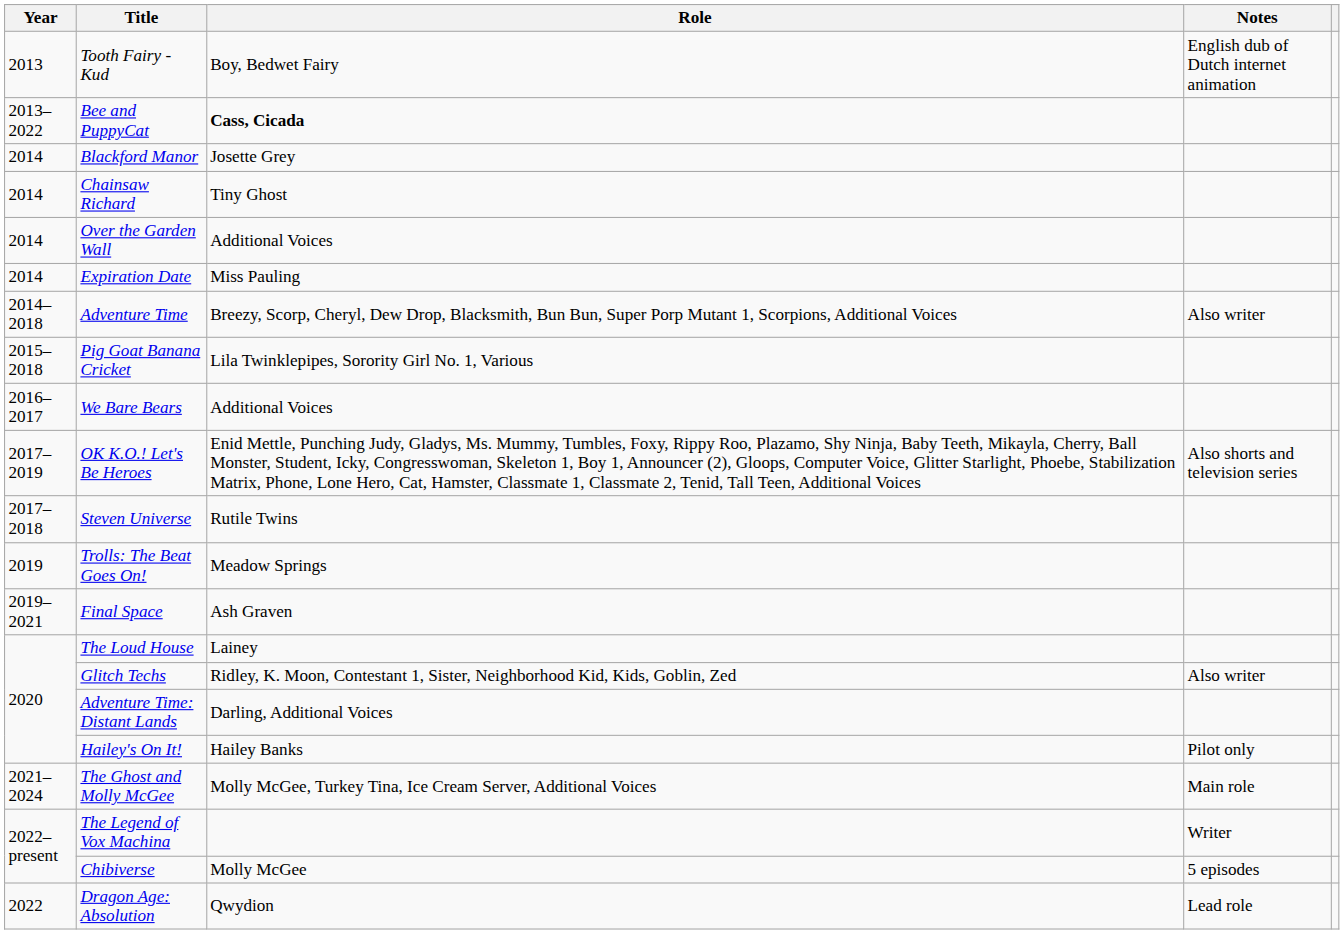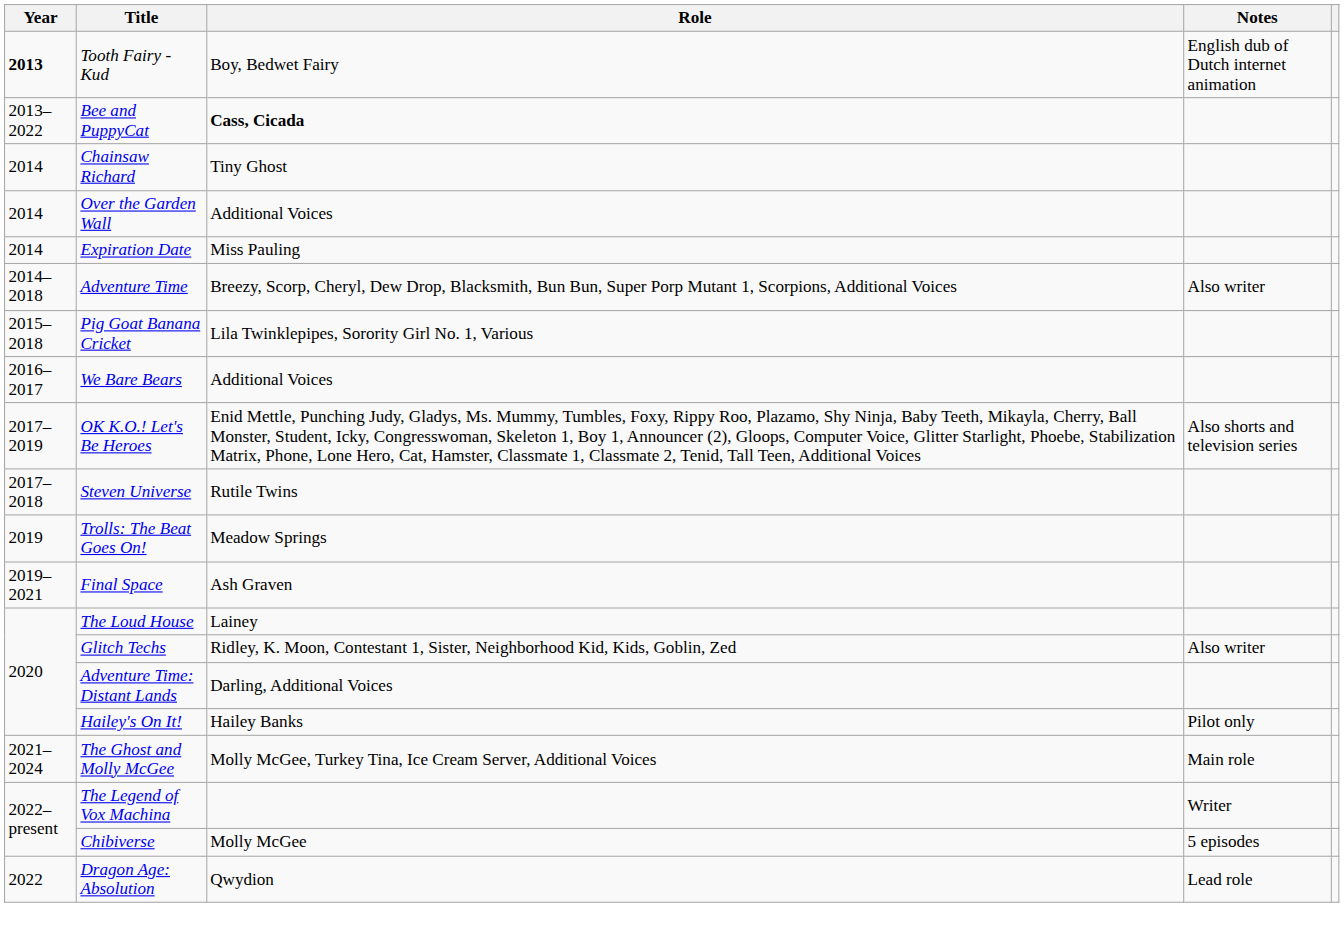 <table class="wikitable sortable">
 <tr>
 <th>Year</th>
 <th>Title</th>
 <th>Role</th>
 <th class="unsortable">Notes</th>
 <th class="unsortable"></th>
 </tr>
 <tr>
-<td>2013</td>
+<td><strong>2013</strong></td>
 <td><em>Tooth Fairy - Kud</em></td>
 <td>Boy, Bedwet Fairy</td>
 <td>English dub of Dutch internet animation</td>
 <td></td>
 </tr>
 <tr>
 <td>2013–2022</td>
 <td><em><a href='#'>Bee and PuppyCat</a></em></td>
 <td><strong>Cass, Cicada</strong></td>
-<td></td>
-<td></td>
-</tr>
-<tr>
-<td>2014</td>
-<td><em><a href='#'>Blackford Manor</a></em></td>
-<td>Josette Grey</td>
 <td></td>
 <td></td>
 </tr>
 <tr>
 <td>2014</td>
 <td><em><a href='#'>Chainsaw Richard</a></em></td>
 <td>Tiny Ghost</td>
 <td></td>
 <td></td>
 </tr>
 <tr>
 <td>2014</td>
 <td><em><a href='#'>Over the Garden Wall</a></em></td>
 <td>Additional Voices</td>
 <td></td>
 <td></td>
 </tr>
 <tr>
 <td>2014</td>
 <td><em><a href='#'>Expiration Date</a></em></td>
 <td>Miss Pauling</td>
 <td></td>
 <td></td>
 </tr>
 <tr>
 <td>2014–2018</td>
 <td><em><a href='#'>Adventure Time</a></em></td>
 <td>Breezy, Scorp, Cheryl, Dew Drop, Blacksmith, Bun Bun, Super Porp Mutant 1, Scorpions, Additional Voices</td>
 <td>Also writer</td>
 <td></td>
 </tr>
 <tr>
 <td>2015–2018</td>
 <td><em><a href='#'>Pig Goat Banana Cricket</a></em></td>
 <td>Lila Twinklepipes, Sorority Girl No. 1, Various</td>
 <td></td>
 <td></td>
 </tr>
 <tr>
 <td>2016–2017</td>
 <td><em><a href='#'>We Bare Bears</a></em></td>
 <td>Additional Voices</td>
 <td></td>
 <td></td>
 </tr>
 <tr>
 <td>2017–2019</td>
 <td><em><a href='#'>OK K.O.! Let's Be Heroes</a></em></td>
 <td>Enid Mettle, Punching Judy, Gladys, Ms. Mummy, Tumbles, Foxy, Rippy Roo, Plazamo, Shy Ninja, Baby Teeth, Mikayla, Cherry, Ball Monster, Student, Icky, Congresswoman, Skeleton 1, Boy 1, Announcer (2), Gloops, Computer Voice, Glitter Starlight, Phoebe, Stabilization Matrix, Phone, Lone Hero, Cat, Hamster, Classmate 1, Classmate 2, Tenid, Tall Teen, Additional Voices</td>
 <td>Also shorts and television series</td>
 <td></td>
 </tr>
 <tr>
 <td>2017–2018</td>
 <td><em><a href='#'>Steven Universe</a></em></td>
 <td>Rutile Twins</td>
 <td></td>
 <td></td>
 </tr>
 <tr>
 <td>2019</td>
 <td><em><a href='#'>Trolls: The Beat Goes On!</a></em></td>
 <td>Meadow Springs</td>
 <td></td>
 <td></td>
 </tr>
 <tr>
 <td>2019–2021</td>
 <td><em><a href='#'>Final Space</a></em></td>
 <td>Ash Graven</td>
 <td></td>
 <td></td>
 </tr>
 <tr>
 <td rowspan="4">2020</td>
 <td><em><a href='#'>The Loud House</a></em></td>
 <td>Lainey</td>
 <td></td>
 <td></td>
 </tr>
 <tr>
 <td><em><a href='#'>Glitch Techs</a></em></td>
 <td>Ridley, K. Moon, Contestant 1, Sister, Neighborhood Kid, Kids, Goblin, Zed</td>
 <td>Also writer</td>
 <td></td>
 </tr>
 <tr>
 <td><em><a href='#'>Adventure Time: Distant Lands</a></em></td>
 <td>Darling, Additional Voices</td>
 <td></td>
 <td></td>
 </tr>
 <tr>
 <td><em><a href='#'>Hailey's On It!</a></em></td>
 <td>Hailey Banks</td>
 <td>Pilot only</td>
 <td></td>
 </tr>
 <tr>
 <td>2021–2024</td>
 <td><em><a href='#'>The Ghost and Molly McGee</a></em></td>
 <td>Molly McGee, Turkey Tina, Ice Cream Server, Additional Voices</td>
 <td>Main role</td>
 <td></td>
 </tr>
 <tr>
 <td rowspan="2">2022–present</td>
 <td><em><a href='#'>The Legend of Vox Machina</a></em></td>
 <td></td>
 <td>Writer</td>
 <td></td>
 </tr>
 <tr>
 <td><em><a href='#'>Chibiverse</a></em></td>
 <td>Molly McGee</td>
 <td>5 episodes</td>
 <td></td>
 </tr>
 <tr>
 <td>2022</td>
 <td><em><a href='#'>Dragon Age: Absolution</a></em></td>
 <td>Qwydion</td>
 <td>Lead role</td>
 <td></td>
 </tr>
 </table>
